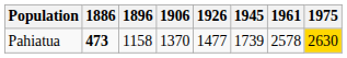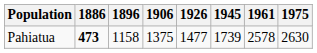 <table class="wikitable" border="1">
 <tr>
 <th>Population</th>
 <th>1886</th>
 <th>1896</th>
 <th>1906</th>
 <th>1926</th>
 <th>1945</th>
 <th>1961</th>
 <th>1975</th>
 </tr>
 <tr>
 <td>Pahiatua</td>
 <td><strong>473</strong></td>
 <td>1158</td>
-<td>1370</td>
+<td>1375</td>
 <td>1477</td>
 <td>1739</td>
 <td>2578</td>
-<td style="background: gold;">2630</td>
+<td>2630</td>
 </tr>
 </table>
